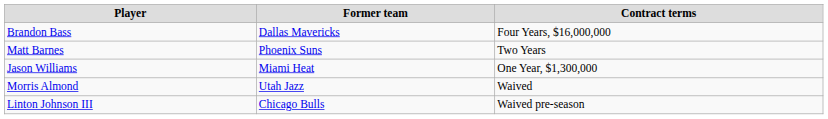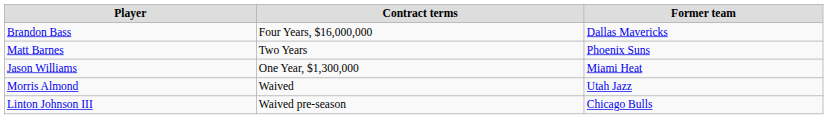 <table class="wikitable" width=90%>
 <tr align="center"  bgcolor="#dddddd">
 <td><strong>Player</strong></td>
+<td><strong>Contract terms</strong></td>
 <td><strong>Former team</strong></td>
-<td><strong>Contract terms</strong></td>
 </tr>
 <tr>
 <td><a href='#'>Brandon Bass</a></td>
+<td>Four Years, $16,000,000</td>
 <td><a href='#'>Dallas Mavericks</a></td>
-<td>Four Years, $16,000,000</td>
 </tr>
 <tr>
 <td><a href='#'>Matt Barnes</a></td>
+<td>Two Years</td>
 <td><a href='#'>Phoenix Suns</a></td>
-<td>Two Years</td>
 </tr>
 <tr>
 <td><a href='#'>Jason Williams</a></td>
+<td>One Year, $1,300,000</td>
 <td><a href='#'>Miami Heat</a></td>
-<td>One Year, $1,300,000</td>
 </tr>
 <tr>
 <td><a href='#'>Morris Almond</a></td>
+<td>Waived</td>
 <td><a href='#'>Utah Jazz</a></td>
-<td>Waived</td>
 </tr>
 <tr>
 <td><a href='#'>Linton Johnson III</a></td>
+<td>Waived pre-season</td>
 <td><a href='#'>Chicago Bulls</a></td>
-<td>Waived pre-season</td>
 </tr>
 </table>
